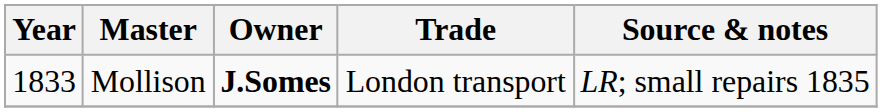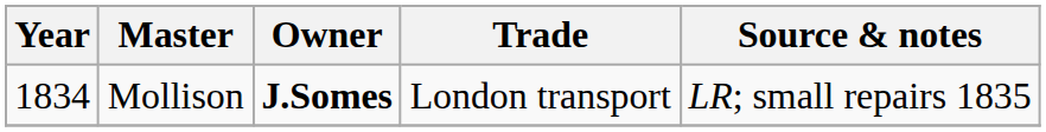 <table class=" wikitable">
 <tr>
 <th>Year</th>
 <th>Master</th>
 <th>Owner</th>
 <th>Trade</th>
 <th>Source & notes</th>
 </tr>
 <tr>
-<td>1833</td>
+<td>1834</td>
 <td>Mollison</td>
 <td><strong>J.Somes</strong></td>
 <td>London transport</td>
 <td><em>LR</em>; small repairs 1835</td>
 </tr>
 <tr>
 </tr>
 </table>
